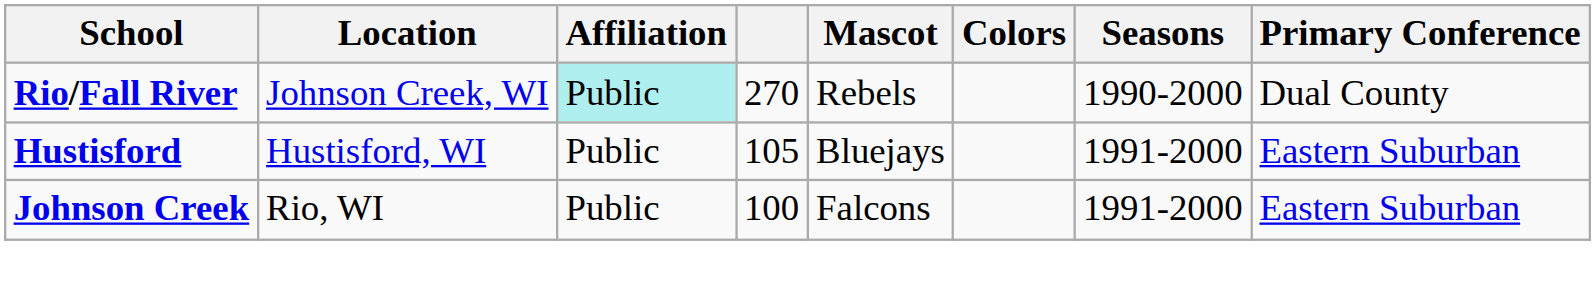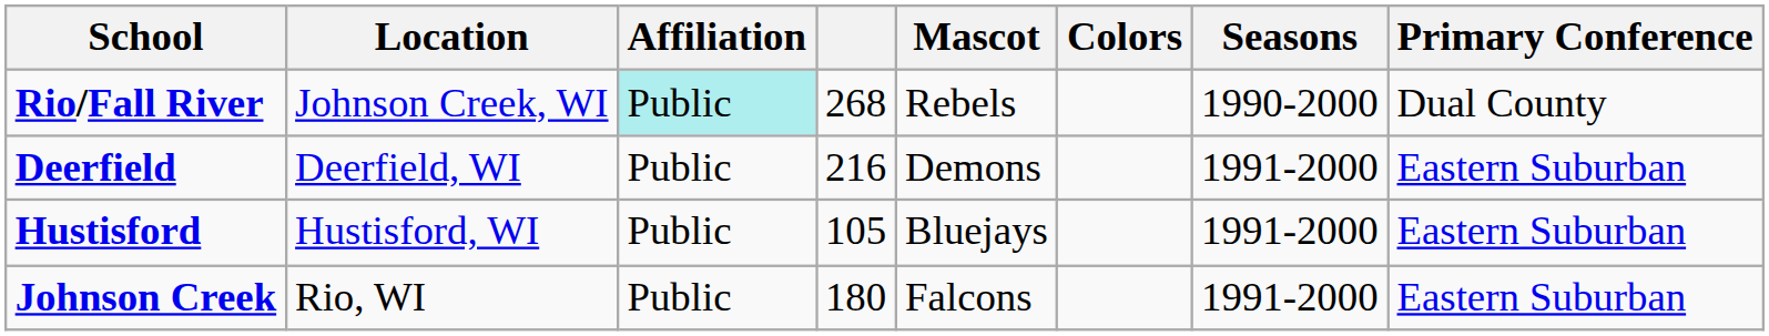 <table class="wikitable sortable">
 <tr>
 <th>School</th>
 <th>Location</th>
 <th>Affiliation</th>
 <th></th>
 <th>Mascot</th>
 <th>Colors</th>
 <th>Seasons</th>
 <th>Primary Conference</th>
 </tr>
 <tr>
 <td><strong><a href='#'>Rio</a>/<a href='#'>Fall River</a></strong></td>
 <td><a href='#'>Johnson Creek, WI</a></td>
 <td style="background: paleturquoise;">Public</td>
-<td>270</td>
+<td>268</td>
 <td>Rebels</td>
 <td> </td>
 <td>1990-2000</td>
 <td>Dual County</td>
+</tr>
+<tr>
+<td><strong><a href='#'>Deerfield</a></strong></td>
+<td><a href='#'>Deerfield, WI</a></td>
+<td>Public</td>
+<td>216</td>
+<td>Demons</td>
+<td> </td>
+<td>1991-2000</td>
+<td><a href='#'>Eastern Suburban</a></td>
 </tr>
 <tr>
 <td><strong><a href='#'>Hustisford</a></strong></td>
 <td><a href='#'>Hustisford, WI</a></td>
 <td>Public</td>
 <td>105</td>
 <td>Bluejays</td>
 <td> </td>
 <td>1991-2000</td>
 <td><a href='#'>Eastern Suburban</a></td>
 </tr>
 <tr>
 <td><strong><a href='#'>Johnson Creek</a></strong></td>
 <td>Rio, WI</td>
 <td>Public</td>
-<td>100</td>
+<td>180</td>
 <td>Falcons</td>
 <td> </td>
 <td>1991-2000</td>
 <td><a href='#'>Eastern Suburban</a></td>
 </tr>
 </table>
